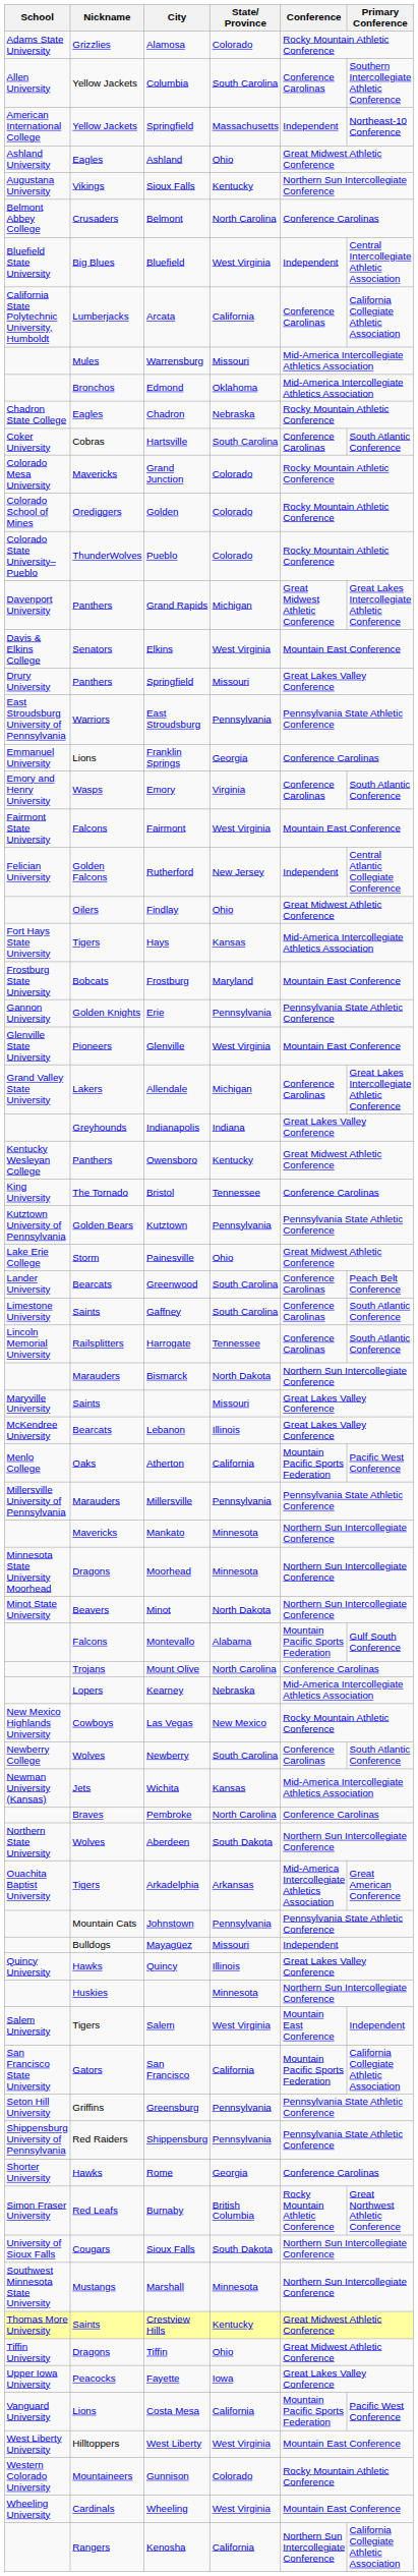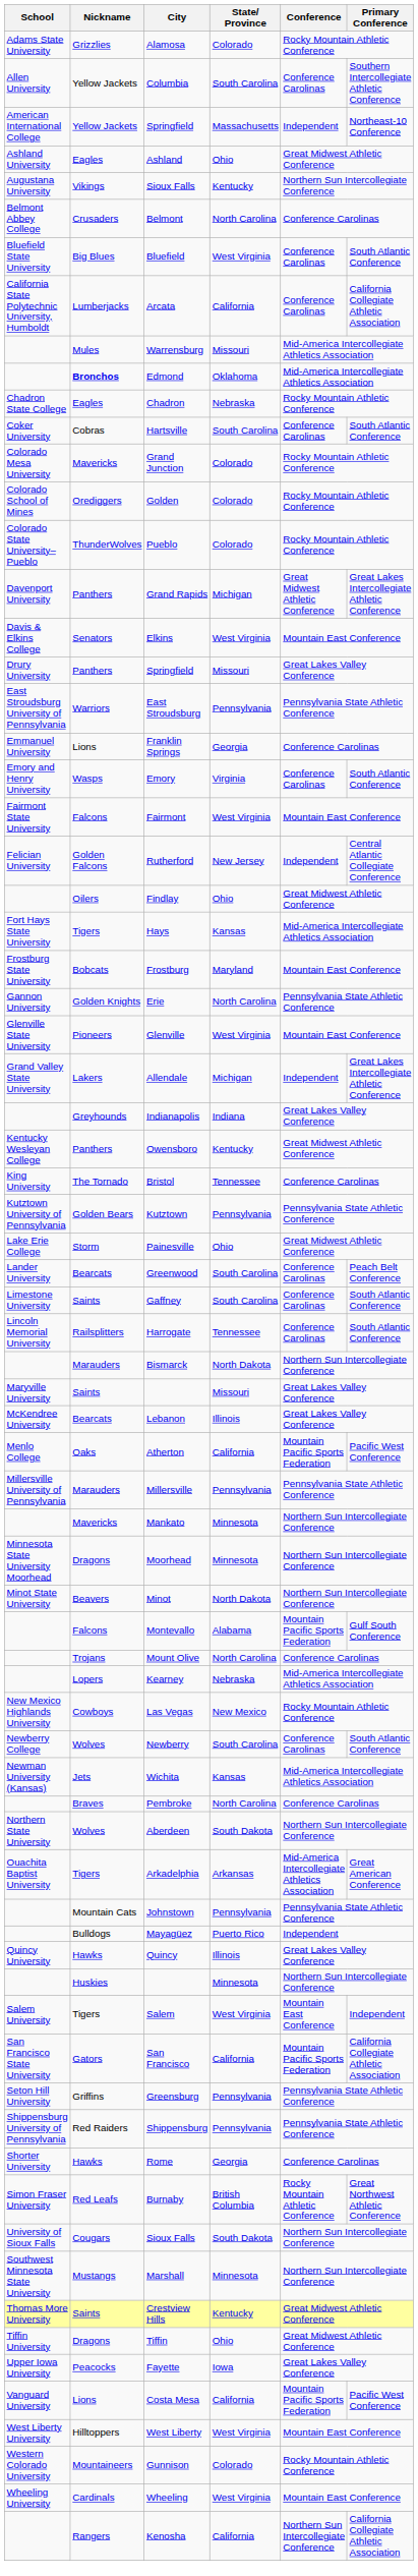 <table class="wikitable sortable">
 <tr>
 <th>School</th>
 <th>Nickname</th>
 <th>City</th>
 <th>State/<br>Province</th>
 <th>Conference</th>
 <th>Primary<br>Conference</th>
 </tr>
 <tr>
 <td><a href='#'>Adams State University</a></td>
 <td><a href='#'>Grizzlies</a></td>
 <td><a href='#'>Alamosa</a></td>
 <td><a href='#'>Colorado</a></td>
 <td colspan=2><a href='#'>Rocky Mountain Athletic Conference</a></td>
 </tr>
 <tr>
 <td><a href='#'>Allen University</a></td>
 <td>Yellow Jackets</td>
 <td><a href='#'>Columbia</a></td>
 <td><a href='#'>South Carolina</a></td>
 <td><a href='#'>Conference Carolinas</a></td>
 <td><a href='#'>Southern Intercollegiate Athletic Conference</a></td>
 </tr>
 <tr>
 <td><a href='#'>American International College</a></td>
 <td><a href='#'>Yellow Jackets</a></td>
 <td><a href='#'>Springfield</a></td>
 <td><a href='#'>Massachusetts</a></td>
 <td><a href='#'>Independent</a></td>
 <td><a href='#'>Northeast-10 Conference</a></td>
 </tr>
 <tr>
 <td><a href='#'>Ashland University</a></td>
 <td><a href='#'>Eagles</a></td>
 <td><a href='#'>Ashland</a></td>
 <td><a href='#'>Ohio</a></td>
 <td colspan=2><a href='#'>Great Midwest Athletic Conference</a></td>
 </tr>
 <tr>
 <td><a href='#'>Augustana University</a></td>
 <td><a href='#'>Vikings</a></td>
 <td><a href='#'>Sioux Falls</a></td>
 <td><a href='#'>Kentucky</a></td>
 <td colspan=2><a href='#'>Northern Sun Intercollegiate Conference</a></td>
 </tr>
 <tr>
 <td><a href='#'>Belmont Abbey College</a></td>
 <td><a href='#'>Crusaders</a></td>
 <td><a href='#'>Belmont</a></td>
 <td><a href='#'>North Carolina</a></td>
 <td colspan=2><a href='#'>Conference Carolinas</a></td>
 </tr>
 <tr>
 <td><a href='#'>Bluefield State University</a></td>
 <td><a href='#'>Big Blues</a></td>
 <td><a href='#'>Bluefield</a></td>
 <td><a href='#'>West Virginia</a></td>
-<td><a href='#'>Independent</a></td>
-<td><a href='#'>Central Intercollegiate Athletic Association</a></td>
+<td><a href='#'>Conference Carolinas</a></td>
+<td><a href='#'>South Atlantic Conference</a></td>
 </tr>
 <tr>
 <td><a href='#'>California State Polytechnic University, Humboldt</a></td>
 <td><a href='#'>Lumberjacks</a></td>
 <td><a href='#'>Arcata</a></td>
 <td><a href='#'>California</a></td>
 <td><a href='#'>Conference Carolinas</a></td>
 <td><a href='#'>California Collegiate Athletic Association</a></td>
 </tr>
 <tr>
 <td></td>
 <td><a href='#'>Mules</a></td>
 <td><a href='#'>Warrensburg</a></td>
 <td><a href='#'>Missouri</a></td>
 <td colspan=2><a href='#'>Mid-America Intercollegiate Athletics Association</a></td>
 </tr>
 <tr>
 <td></td>
-<td><a href='#'>Bronchos</a></td>
+<td><strong><a href='#'>Bronchos</a></strong></td>
 <td><a href='#'>Edmond</a></td>
 <td><a href='#'>Oklahoma</a></td>
 <td colspan=2><a href='#'>Mid-America Intercollegiate Athletics Association</a></td>
 </tr>
 <tr>
 <td><a href='#'>Chadron State College</a></td>
 <td><a href='#'>Eagles</a></td>
 <td><a href='#'>Chadron</a></td>
 <td><a href='#'>Nebraska</a></td>
 <td colspan=2><a href='#'>Rocky Mountain Athletic Conference</a></td>
 </tr>
 <tr>
 <td><a href='#'>Coker University</a></td>
 <td>Cobras</td>
 <td><a href='#'>Hartsville</a></td>
 <td><a href='#'>South Carolina</a></td>
 <td><a href='#'>Conference Carolinas</a></td>
 <td><a href='#'>South Atlantic Conference</a></td>
 </tr>
 <tr>
 <td><a href='#'>Colorado Mesa University</a></td>
 <td><a href='#'>Mavericks</a></td>
 <td><a href='#'>Grand Junction</a></td>
 <td><a href='#'>Colorado</a></td>
 <td colspan=2><a href='#'>Rocky Mountain Athletic Conference</a></td>
 </tr>
 <tr>
 <td><a href='#'>Colorado School of Mines</a></td>
 <td><a href='#'>Orediggers</a></td>
 <td><a href='#'>Golden</a></td>
 <td><a href='#'>Colorado</a></td>
 <td colspan=2><a href='#'>Rocky Mountain Athletic Conference</a></td>
 </tr>
 <tr>
 <td><a href='#'>Colorado State University–Pueblo</a></td>
 <td><a href='#'>ThunderWolves</a></td>
 <td><a href='#'>Pueblo</a></td>
 <td><a href='#'>Colorado</a></td>
 <td colspan=2><a href='#'>Rocky Mountain Athletic Conference</a></td>
 </tr>
 <tr>
 <td><a href='#'>Davenport University</a></td>
 <td><a href='#'>Panthers</a></td>
 <td><a href='#'>Grand Rapids</a></td>
 <td><a href='#'>Michigan</a></td>
 <td><a href='#'>Great Midwest Athletic Conference</a></td>
 <td><a href='#'>Great Lakes Intercollegiate Athletic Conference</a></td>
 </tr>
 <tr>
 <td><a href='#'>Davis & Elkins College</a></td>
 <td><a href='#'>Senators</a></td>
 <td><a href='#'>Elkins</a></td>
 <td><a href='#'>West Virginia</a></td>
 <td colspan=2><a href='#'>Mountain East Conference</a></td>
 </tr>
 <tr>
 <td><a href='#'>Drury University</a></td>
 <td><a href='#'>Panthers</a></td>
 <td><a href='#'>Springfield</a></td>
 <td><a href='#'>Missouri</a></td>
 <td colspan=2><a href='#'>Great Lakes Valley Conference</a></td>
 </tr>
 <tr>
 <td><a href='#'>East Stroudsburg University of Pennsylvania</a></td>
 <td><a href='#'>Warriors</a></td>
 <td><a href='#'>East Stroudsburg</a></td>
 <td><a href='#'>Pennsylvania</a></td>
 <td colspan=2><a href='#'>Pennsylvania State Athletic Conference</a></td>
 </tr>
 <tr>
 <td><a href='#'>Emmanuel University</a></td>
 <td>Lions</td>
 <td><a href='#'>Franklin Springs</a></td>
 <td><a href='#'>Georgia</a></td>
 <td colspan=2><a href='#'>Conference Carolinas</a></td>
 </tr>
 <tr>
 <td><a href='#'>Emory and Henry University</a></td>
 <td><a href='#'>Wasps</a></td>
 <td><a href='#'>Emory</a></td>
 <td><a href='#'>Virginia</a></td>
 <td><a href='#'>Conference Carolinas</a></td>
 <td><a href='#'>South Atlantic Conference</a></td>
 </tr>
 <tr>
 <td><a href='#'>Fairmont State University</a></td>
 <td><a href='#'>Falcons</a></td>
 <td><a href='#'>Fairmont</a></td>
 <td><a href='#'>West Virginia</a></td>
 <td colspan=2><a href='#'>Mountain East Conference</a></td>
 </tr>
 <tr>
 <td><a href='#'>Felician University</a></td>
 <td><a href='#'>Golden Falcons</a></td>
 <td><a href='#'>Rutherford</a></td>
 <td><a href='#'>New Jersey</a></td>
 <td><a href='#'>Independent</a></td>
 <td><a href='#'>Central Atlantic Collegiate Conference</a></td>
 </tr>
 <tr>
 <td></td>
 <td><a href='#'>Oilers</a></td>
 <td><a href='#'>Findlay</a></td>
 <td><a href='#'>Ohio</a></td>
 <td colspan=2><a href='#'>Great Midwest Athletic Conference</a></td>
 </tr>
 <tr>
 <td><a href='#'>Fort Hays State University</a></td>
 <td><a href='#'>Tigers</a></td>
 <td><a href='#'>Hays</a></td>
 <td><a href='#'>Kansas</a></td>
 <td colspan=2><a href='#'>Mid-America Intercollegiate Athletics Association</a></td>
 </tr>
 <tr>
 <td><a href='#'>Frostburg State University</a></td>
 <td><a href='#'>Bobcats</a></td>
 <td><a href='#'>Frostburg</a></td>
 <td><a href='#'>Maryland</a></td>
 <td colspan=2><a href='#'>Mountain East Conference</a></td>
 </tr>
 <tr>
 <td><a href='#'>Gannon University</a></td>
 <td><a href='#'>Golden Knights</a></td>
 <td><a href='#'>Erie</a></td>
-<td><a href='#'>Pennsylvania</a></td>
+<td><a href='#'>North Carolina</a></td>
 <td colspan=2><a href='#'>Pennsylvania State Athletic Conference</a></td>
 </tr>
 <tr>
 <td><a href='#'>Glenville State University</a></td>
 <td><a href='#'>Pioneers</a></td>
 <td><a href='#'> Glenville</a></td>
 <td><a href='#'>West Virginia</a></td>
 <td colspan=2><a href='#'>Mountain East Conference</a></td>
 </tr>
 <tr>
 <td><a href='#'>Grand Valley State University</a></td>
 <td><a href='#'>Lakers</a></td>
 <td><a href='#'>Allendale</a></td>
 <td><a href='#'>Michigan</a></td>
-<td><a href='#'>Conference Carolinas</a></td>
+<td><a href='#'>Independent</a></td>
 <td><a href='#'>Great Lakes Intercollegiate Athletic Conference</a></td>
 </tr>
 <tr>
 <td></td>
 <td><a href='#'>Greyhounds</a></td>
 <td><a href='#'>Indianapolis</a></td>
 <td><a href='#'>Indiana</a></td>
 <td colspan=2><a href='#'>Great Lakes Valley Conference</a></td>
 </tr>
 <tr>
 <td><a href='#'>Kentucky Wesleyan College</a></td>
 <td><a href='#'>Panthers</a></td>
 <td><a href='#'>Owensboro</a></td>
 <td><a href='#'>Kentucky</a></td>
 <td colspan=2><a href='#'>Great Midwest Athletic Conference</a></td>
 </tr>
 <tr>
 <td><a href='#'>King University</a></td>
 <td><a href='#'>The Tornado</a></td>
 <td><a href='#'>Bristol</a></td>
 <td><a href='#'>Tennessee</a></td>
 <td colspan=2><a href='#'>Conference Carolinas</a></td>
 </tr>
 <tr>
 <td><a href='#'>Kutztown University of Pennsylvania</a></td>
 <td><a href='#'>Golden Bears</a></td>
 <td><a href='#'>Kutztown</a></td>
 <td><a href='#'>Pennsylvania</a></td>
 <td colspan=2><a href='#'>Pennsylvania State Athletic Conference</a></td>
 </tr>
 <tr>
 <td><a href='#'>Lake Erie College</a></td>
 <td><a href='#'>Storm</a></td>
 <td><a href='#'>Painesville</a></td>
 <td><a href='#'>Ohio</a></td>
 <td colspan=2><a href='#'>Great Midwest Athletic Conference</a></td>
 </tr>
 <tr>
 <td><a href='#'>Lander University</a></td>
 <td><a href='#'>Bearcats</a></td>
 <td><a href='#'>Greenwood</a></td>
 <td><a href='#'>South Carolina</a></td>
 <td><a href='#'>Conference Carolinas</a></td>
 <td><a href='#'>Peach Belt Conference</a></td>
 </tr>
 <tr>
 <td><a href='#'>Limestone University</a></td>
 <td><a href='#'>Saints</a></td>
 <td><a href='#'>Gaffney</a></td>
 <td><a href='#'>South Carolina</a></td>
 <td><a href='#'>Conference Carolinas</a></td>
 <td><a href='#'>South Atlantic Conference</a></td>
 </tr>
 <tr>
 <td><a href='#'>Lincoln Memorial University</a></td>
 <td><a href='#'>Railsplitters</a></td>
 <td><a href='#'>Harrogate</a></td>
 <td><a href='#'>Tennessee</a></td>
 <td><a href='#'>Conference Carolinas</a></td>
 <td><a href='#'>South Atlantic Conference</a></td>
 </tr>
 <tr>
 <td></td>
 <td><a href='#'>Marauders</a></td>
 <td><a href='#'>Bismarck</a></td>
 <td><a href='#'>North Dakota</a></td>
 <td colspan=2><a href='#'>Northern Sun Intercollegiate Conference</a></td>
 </tr>
 <tr>
 <td><a href='#'>Maryville University</a></td>
 <td><a href='#'>Saints</a></td>
 <td></td>
 <td><a href='#'>Missouri</a></td>
 <td colspan=2><a href='#'>Great Lakes Valley Conference</a></td>
 </tr>
 <tr>
 <td><a href='#'>McKendree University</a></td>
 <td><a href='#'>Bearcats</a></td>
 <td><a href='#'>Lebanon</a></td>
 <td><a href='#'>Illinois</a></td>
 <td colspan=2><a href='#'>Great Lakes Valley Conference</a></td>
 </tr>
 <tr>
 <td><a href='#'>Menlo College</a></td>
 <td><a href='#'>Oaks</a></td>
 <td><a href='#'>Atherton</a></td>
 <td><a href='#'>California</a></td>
 <td><a href='#'>Mountain Pacific Sports Federation</a></td>
 <td><a href='#'>Pacific West Conference</a></td>
 </tr>
 <tr>
 <td><a href='#'>Millersville University of Pennsylvania</a></td>
 <td><a href='#'>Marauders</a></td>
 <td><a href='#'>Millersville</a></td>
 <td><a href='#'>Pennsylvania</a></td>
 <td colspan=2><a href='#'>Pennsylvania State Athletic Conference</a></td>
 </tr>
 <tr>
 <td></td>
 <td><a href='#'>Mavericks</a></td>
 <td><a href='#'>Mankato</a></td>
 <td><a href='#'>Minnesota</a></td>
 <td colspan=2><a href='#'>Northern Sun Intercollegiate Conference</a></td>
 </tr>
 <tr>
 <td><a href='#'>Minnesota State University Moorhead</a></td>
 <td><a href='#'>Dragons</a></td>
 <td><a href='#'>Moorhead</a></td>
 <td><a href='#'>Minnesota</a></td>
 <td colspan=2><a href='#'>Northern Sun Intercollegiate Conference</a></td>
 </tr>
 <tr>
 <td><a href='#'>Minot State University</a></td>
 <td><a href='#'>Beavers</a></td>
 <td><a href='#'>Minot</a></td>
 <td><a href='#'>North Dakota</a></td>
 <td colspan=2><a href='#'>Northern Sun Intercollegiate Conference</a></td>
 </tr>
 <tr>
 <td></td>
 <td><a href='#'>Falcons</a></td>
 <td><a href='#'>Montevallo</a></td>
 <td><a href='#'>Alabama</a></td>
 <td><a href='#'>Mountain Pacific Sports Federation</a></td>
 <td><a href='#'>Gulf South Conference</a></td>
 </tr>
 <tr>
 <td></td>
 <td><a href='#'>Trojans</a></td>
 <td><a href='#'>Mount Olive</a></td>
 <td><a href='#'>North Carolina</a></td>
 <td colspan=2><a href='#'>Conference Carolinas</a></td>
 </tr>
 <tr>
 <td></td>
 <td><a href='#'>Lopers</a></td>
 <td><a href='#'>Kearney</a></td>
 <td><a href='#'>Nebraska</a></td>
 <td colspan=2><a href='#'>Mid-America Intercollegiate Athletics Association</a></td>
 </tr>
 <tr>
 <td><a href='#'>New Mexico Highlands University</a></td>
 <td><a href='#'>Cowboys</a></td>
 <td><a href='#'>Las Vegas</a></td>
 <td><a href='#'>New Mexico</a></td>
 <td colspan=2><a href='#'>Rocky Mountain Athletic Conference</a></td>
 </tr>
 <tr>
 <td><a href='#'>Newberry College</a></td>
 <td><a href='#'>Wolves</a></td>
 <td><a href='#'>Newberry</a></td>
 <td><a href='#'>South Carolina</a></td>
 <td><a href='#'>Conference Carolinas</a></td>
 <td><a href='#'>South Atlantic Conference</a></td>
 </tr>
 <tr>
 <td><a href='#'>Newman University (Kansas)</a></td>
 <td><a href='#'>Jets</a></td>
 <td><a href='#'>Wichita</a></td>
 <td><a href='#'>Kansas</a></td>
 <td colspan=2><a href='#'>Mid-America Intercollegiate Athletics Association</a></td>
 </tr>
 <tr>
 <td></td>
 <td><a href='#'>Braves</a></td>
 <td><a href='#'>Pembroke</a></td>
 <td><a href='#'>North Carolina</a></td>
 <td colspan=2><a href='#'>Conference Carolinas</a></td>
 </tr>
 <tr>
 <td><a href='#'>Northern State University</a></td>
 <td><a href='#'>Wolves</a></td>
 <td><a href='#'>Aberdeen</a></td>
 <td><a href='#'>South Dakota</a></td>
 <td colspan=2><a href='#'>Northern Sun Intercollegiate Conference</a></td>
 </tr>
 <tr>
 <td><a href='#'>Ouachita Baptist University</a></td>
 <td><a href='#'>Tigers</a></td>
 <td><a href='#'>Arkadelphia</a></td>
 <td><a href='#'>Arkansas</a></td>
 <td><a href='#'>Mid-America Intercollegiate Athletics Association</a></td>
 <td><a href='#'>Great American Conference</a></td>
 </tr>
 <tr>
 <td></td>
 <td>Mountain Cats</td>
 <td><a href='#'>Johnstown</a></td>
 <td><a href='#'>Pennsylvania</a></td>
 <td colspan=2><a href='#'>Pennsylvania State Athletic Conference</a></td>
 </tr>
 <tr>
 <td></td>
 <td>Bulldogs</td>
 <td><a href='#'>Mayagüez</a></td>
-<td><a href='#'>Missouri</a></td>
+<td><a href='#'>Puerto Rico</a></td>
 <td colspan=2><a href='#'>Independent</a></td>
 </tr>
 <tr>
 <td><a href='#'>Quincy University</a></td>
 <td><a href='#'>Hawks</a></td>
 <td><a href='#'>Quincy</a></td>
 <td><a href='#'>Illinois</a></td>
 <td colspan=2><a href='#'>Great Lakes Valley Conference</a></td>
 </tr>
 <tr>
 <td></td>
 <td><a href='#'>Huskies</a></td>
 <td></td>
 <td><a href='#'>Minnesota</a></td>
 <td colspan=2><a href='#'>Northern Sun Intercollegiate Conference</a></td>
 </tr>
 <tr>
 <td><a href='#'>Salem University</a></td>
 <td>Tigers</td>
 <td><a href='#'>Salem</a></td>
 <td><a href='#'>West Virginia</a></td>
 <td><a href='#'>Mountain East Conference</a></td>
 <td><a href='#'>Independent</a></td>
 </tr>
 <tr>
 <td><a href='#'>San Francisco State University</a></td>
 <td><a href='#'>Gators</a></td>
 <td><a href='#'>San Francisco</a></td>
 <td><a href='#'>California</a></td>
 <td><a href='#'>Mountain Pacific Sports Federation</a></td>
 <td><a href='#'>California Collegiate Athletic Association</a></td>
 </tr>
 <tr>
 <td><a href='#'>Seton Hill University</a></td>
 <td>Griffins</td>
 <td><a href='#'>Greensburg</a></td>
 <td><a href='#'>Pennsylvania</a></td>
 <td colspan=2><a href='#'>Pennsylvania State Athletic Conference</a></td>
 </tr>
 <tr>
 <td><a href='#'>Shippensburg University of Pennsylvania</a></td>
 <td>Red Raiders</td>
 <td><a href='#'>Shippensburg</a></td>
 <td><a href='#'>Pennsylvania</a></td>
 <td colspan=2><a href='#'>Pennsylvania State Athletic Conference</a></td>
 </tr>
 <tr>
 <td><a href='#'>Shorter University</a></td>
 <td><a href='#'>Hawks</a></td>
 <td><a href='#'>Rome</a></td>
 <td><a href='#'>Georgia</a></td>
 <td colspan=2><a href='#'>Conference Carolinas</a></td>
 </tr>
 <tr>
 <td><a href='#'>Simon Fraser University</a></td>
 <td><a href='#'>Red Leafs</a></td>
 <td><a href='#'>Burnaby</a></td>
 <td><a href='#'>British Columbia</a></td>
 <td><a href='#'>Rocky Mountain Athletic Conference</a></td>
 <td><a href='#'>Great Northwest Athletic Conference</a></td>
 </tr>
 <tr>
 <td><a href='#'>University of Sioux Falls</a></td>
 <td><a href='#'>Cougars</a></td>
 <td><a href='#'>Sioux Falls</a></td>
 <td><a href='#'>South Dakota</a></td>
 <td colspan=2><a href='#'>Northern Sun Intercollegiate Conference</a></td>
 </tr>
 <tr>
 <td><a href='#'>Southwest Minnesota State University</a></td>
 <td><a href='#'>Mustangs</a></td>
 <td><a href='#'>Marshall</a></td>
 <td><a href='#'>Minnesota</a></td>
 <td colspan=2><a href='#'>Northern Sun Intercollegiate Conference</a></td>
 </tr>
 <tr bgcolor=#ffffa0>
 <td><a href='#'>Thomas More University</a></td>
 <td><a href='#'>Saints</a></td>
 <td><a href='#'>Crestview Hills</a></td>
 <td><a href='#'>Kentucky</a></td>
 <td colspan=2><a href='#'>Great Midwest Athletic Conference</a></td>
 </tr>
 <tr>
 <td><a href='#'>Tiffin University</a></td>
 <td><a href='#'>Dragons</a></td>
 <td><a href='#'>Tiffin</a></td>
 <td><a href='#'>Ohio</a></td>
 <td colspan=2><a href='#'>Great Midwest Athletic Conference</a></td>
 </tr>
 <tr>
 <td><a href='#'>Upper Iowa University</a></td>
 <td><a href='#'>Peacocks</a></td>
 <td><a href='#'>Fayette</a></td>
 <td><a href='#'>Iowa</a></td>
 <td colspan=2><a href='#'>Great Lakes Valley Conference</a></td>
 </tr>
 <tr>
 <td><a href='#'>Vanguard University</a></td>
 <td><a href='#'>Lions</a></td>
 <td><a href='#'>Costa Mesa</a></td>
 <td><a href='#'>California</a></td>
 <td><a href='#'>Mountain Pacific Sports Federation</a></td>
 <td><a href='#'>Pacific West Conference</a></td>
 </tr>
 <tr>
 <td><a href='#'>West Liberty University</a></td>
 <td>Hilltoppers</td>
 <td><a href='#'>West Liberty</a></td>
 <td><a href='#'>West Virginia</a></td>
 <td colspan=2><a href='#'>Mountain East Conference</a></td>
 </tr>
 <tr>
 <td><a href='#'>Western Colorado University</a></td>
 <td><a href='#'>Mountaineers</a></td>
 <td><a href='#'>Gunnison</a></td>
 <td><a href='#'>Colorado</a></td>
 <td colspan=2><a href='#'>Rocky Mountain Athletic Conference</a></td>
 </tr>
 <tr>
 <td><a href='#'>Wheeling University</a></td>
 <td><a href='#'>Cardinals</a></td>
 <td><a href='#'>Wheeling</a></td>
 <td><a href='#'>West Virginia</a></td>
 <td colspan=2><a href='#'>Mountain East Conference</a></td>
 </tr>
 <tr>
 <td></td>
 <td><a href='#'>Rangers</a></td>
 <td><a href='#'>Kenosha</a></td>
 <td><a href='#'>California</a></td>
 <td><a href='#'>Northern Sun Intercollegiate Conference</a></td>
 <td><a href='#'>California Collegiate Athletic Association</a></td>
 </tr>
 </table>
